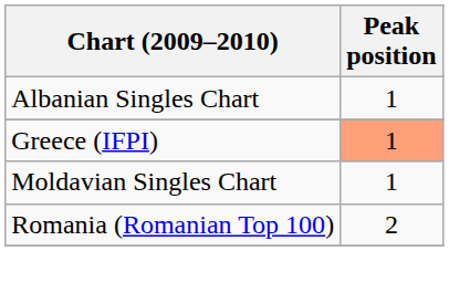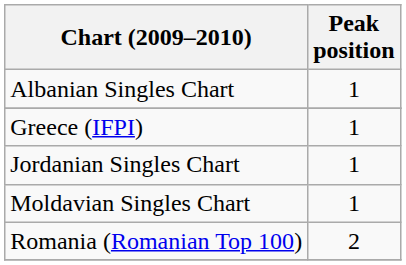 <table class="wikitable sortable">
 <tr>
 <th>Chart (2009–2010)</th>
 <th>Peak<br>position</th>
 </tr>
 <tr>
 <td>Albanian Singles Chart</td>
 <td style="text-align:center;">1</td>
 </tr>
 <tr>
 </tr>
 <tr>
 <td>Greece (<a href='#'>IFPI</a>)</td>
-<td style="background: lightsalmon; text-align:center;">1</td>
+<td style="text-align:center;">1</td>
+</tr>
+<tr>
+<td>Jordanian Singles Chart</td>
+<td style="text-align:center;">1</td>
 </tr>
 <tr>
 <td>Moldavian Singles Chart</td>
 <td style="text-align:center;">1</td>
 </tr>
 <tr>
 <td>Romania (<a href='#'>Romanian Top 100</a>)</td>
 <td style="text-align:center;">2</td>
 </tr>
 <tr>
 </tr>
 </table>
